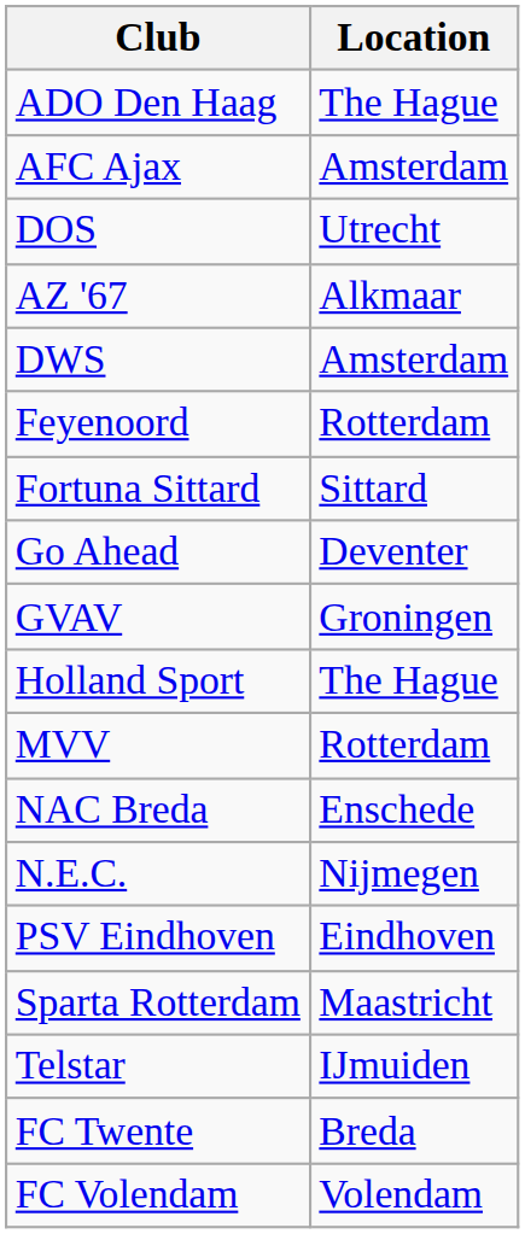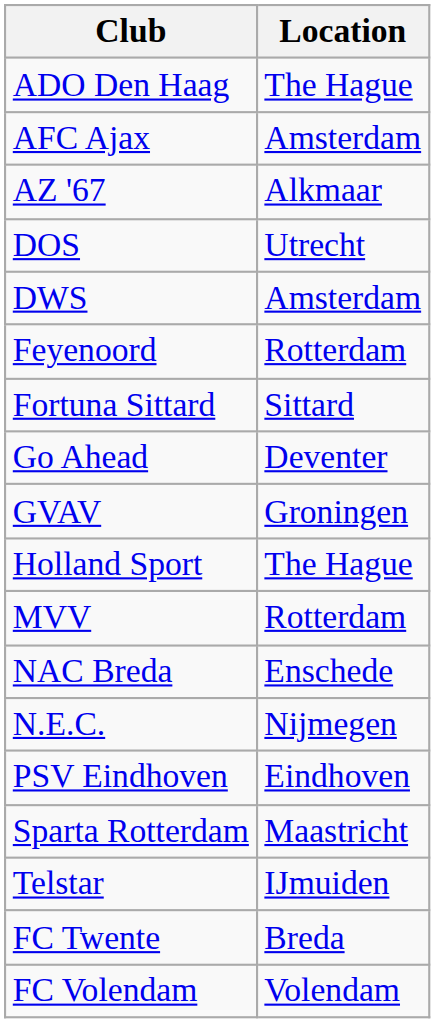 <table class="wikitable sortable">
 <tr>
 <th>Club</th>
 <th>Location</th>
 </tr>
 <tr>
 <td><a href='#'>ADO Den Haag</a></td>
 <td><a href='#'>The Hague</a></td>
 </tr>
 <tr>
 <td><a href='#'>AFC Ajax</a></td>
 <td><a href='#'>Amsterdam</a></td>
 </tr>
 <tr>
+<td><a href='#'>AZ '67</a></td>
+<td><a href='#'>Alkmaar</a></td>
+</tr>
+<tr>
 <td><a href='#'>DOS</a></td>
 <td><a href='#'>Utrecht</a></td>
-</tr>
-<tr>
-<td><a href='#'>AZ '67</a></td>
-<td><a href='#'>Alkmaar</a></td>
 </tr>
 <tr>
 <td><a href='#'>DWS</a></td>
 <td><a href='#'>Amsterdam</a></td>
 </tr>
 <tr>
 <td><a href='#'>Feyenoord</a></td>
 <td><a href='#'>Rotterdam</a></td>
 </tr>
 <tr>
 <td><a href='#'>Fortuna Sittard</a></td>
 <td><a href='#'>Sittard</a></td>
 </tr>
 <tr>
 <td><a href='#'>Go Ahead</a></td>
 <td><a href='#'>Deventer</a></td>
 </tr>
 <tr>
 <td><a href='#'>GVAV</a></td>
 <td><a href='#'>Groningen</a></td>
 </tr>
 <tr>
 <td><a href='#'>Holland Sport</a></td>
 <td><a href='#'>The Hague</a></td>
 </tr>
 <tr>
 <td><a href='#'>MVV</a></td>
 <td><a href='#'>Rotterdam</a></td>
 </tr>
 <tr>
 <td><a href='#'>NAC Breda</a></td>
 <td><a href='#'>Enschede</a></td>
 </tr>
 <tr>
 <td><a href='#'>N.E.C.</a></td>
 <td><a href='#'>Nijmegen</a></td>
 </tr>
 <tr>
 <td><a href='#'>PSV Eindhoven</a></td>
 <td><a href='#'>Eindhoven</a></td>
 </tr>
 <tr>
 <td><a href='#'>Sparta Rotterdam</a></td>
 <td><a href='#'>Maastricht</a></td>
 </tr>
 <tr>
 <td><a href='#'>Telstar</a></td>
 <td><a href='#'>IJmuiden</a></td>
 </tr>
 <tr>
 <td><a href='#'>FC Twente</a></td>
 <td><a href='#'>Breda</a></td>
 </tr>
 <tr>
 <td><a href='#'>FC Volendam</a></td>
 <td><a href='#'>Volendam</a></td>
 </tr>
 </table>
